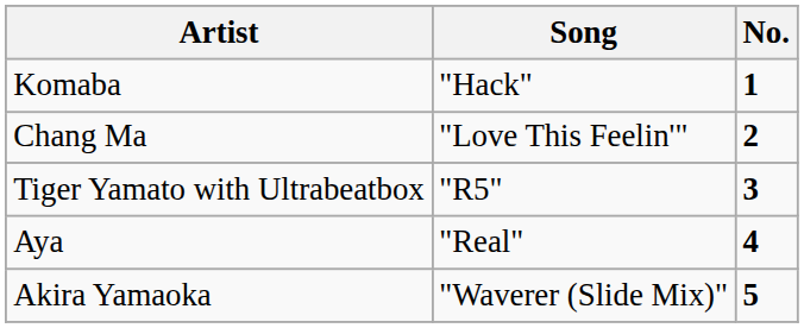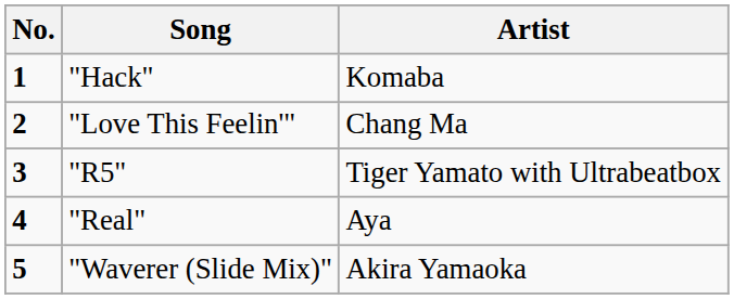 <table class="wikitable sortable" style="font-size:90%;">
 <tr>
+<th>No.</th>
+<th>Song</th>
 <th>Artist</th>
-<th>Song</th>
-<th>No.</th>
 </tr>
 <tr>
+<td><strong>1</strong></td>
+<td>"Hack"</td>
 <td>Komaba</td>
-<td>"Hack"</td>
-<td><strong>1</strong></td>
 </tr>
 <tr>
+<td><strong>2</strong></td>
+<td>"Love This Feelin'"</td>
 <td>Chang Ma</td>
-<td>"Love This Feelin'"</td>
-<td><strong>2</strong></td>
 </tr>
 <tr>
+<td><strong>3</strong></td>
+<td>"R5"</td>
 <td>Tiger Yamato with Ultrabeatbox</td>
-<td>"R5"</td>
-<td><strong>3</strong></td>
 </tr>
 <tr>
+<td><strong>4</strong></td>
+<td>"Real"</td>
 <td>Aya</td>
-<td>"Real"</td>
-<td><strong>4</strong></td>
 </tr>
 <tr>
+<td><strong>5</strong></td>
+<td>"Waverer (Slide Mix)"</td>
 <td>Akira Yamaoka</td>
-<td>"Waverer (Slide Mix)"</td>
-<td><strong>5</strong></td>
 </tr>
 </table>
